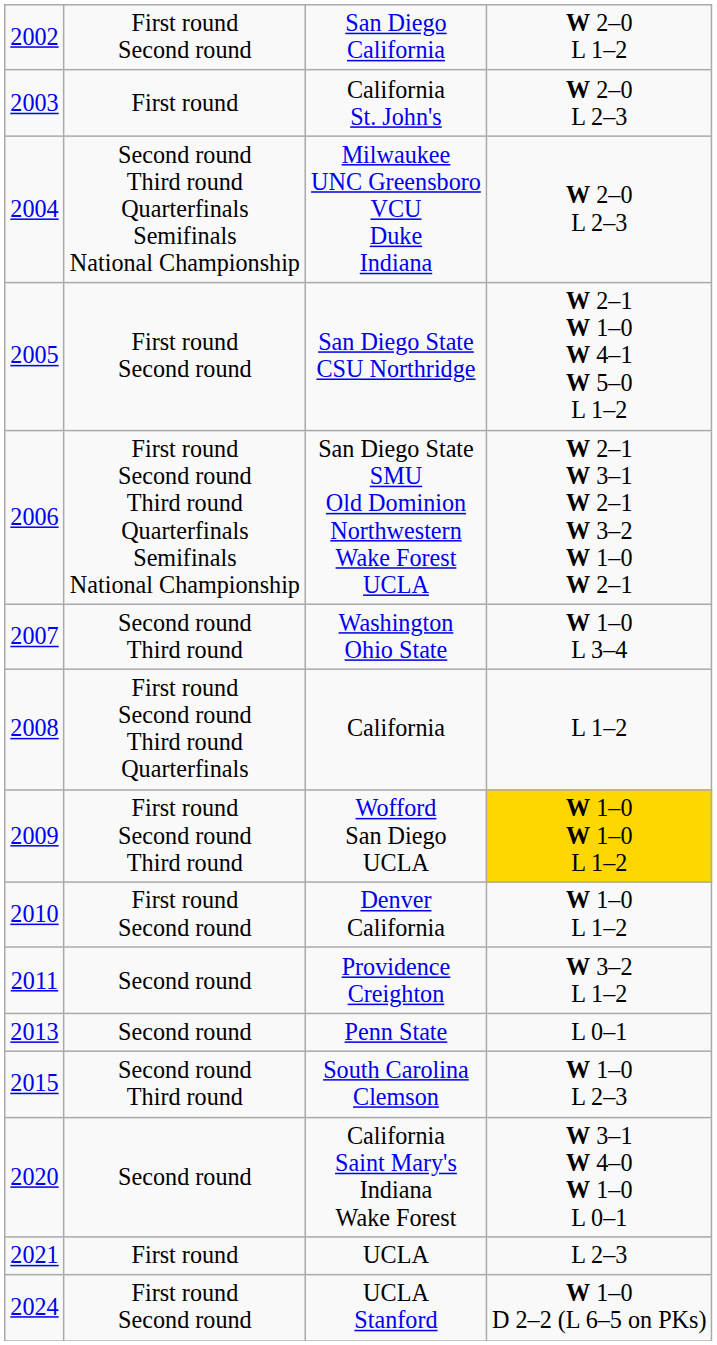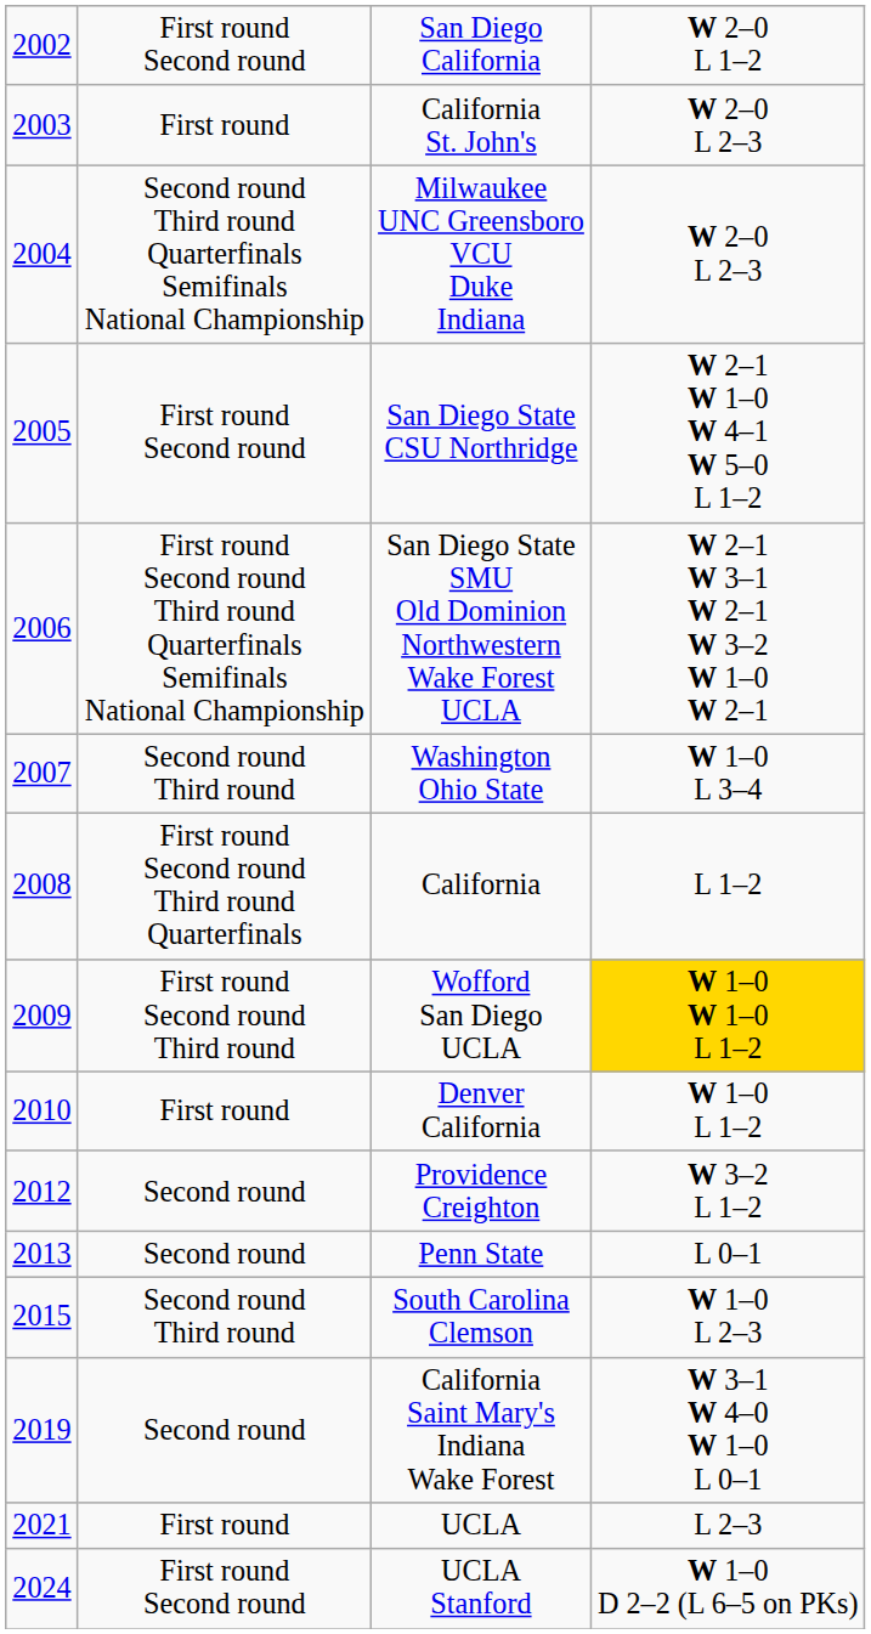 <table class="wikitable">
 <tr align="center">
 <td><a href='#'>2002</a></td>
 <td>First round<br>Second round</td>
 <td><a href='#'>San Diego</a><br><a href='#'>California</a></td>
 <td><strong>W</strong> 2–0<br>L 1–2</td>
 </tr>
 <tr align="center">
 <td><a href='#'>2003</a></td>
 <td>First round</td>
 <td>California<br><a href='#'>St. John's</a></td>
 <td><strong>W</strong> 2–0<br>L 2–3</td>
 </tr>
 <tr align="center">
 <td><a href='#'>2004</a></td>
 <td>Second round<br>Third round<br>Quarterfinals<br>Semifinals<br>National Championship</td>
 <td><a href='#'>Milwaukee</a><br><a href='#'>UNC Greensboro</a><br><a href='#'>VCU</a><br><a href='#'>Duke</a><br><a href='#'>Indiana</a></td>
 <td><strong>W</strong> 2–0<br>L 2–3</td>
 </tr>
 <tr align="center">
 <td><a href='#'>2005</a></td>
 <td>First round<br>Second round</td>
 <td><a href='#'>San Diego State</a><br><a href='#'>CSU Northridge</a></td>
 <td><strong>W</strong> 2–1<br><strong>W</strong> 1–0<br><strong>W</strong> 4–1<br><strong>W</strong> 5–0<br>L 1–2</td>
 </tr>
 <tr align="center">
 <td><a href='#'>2006</a></td>
 <td>First round<br>Second round<br>Third round<br>Quarterfinals<br>Semifinals<br>National Championship</td>
 <td>San Diego State<br><a href='#'>SMU</a><br><a href='#'>Old Dominion</a><br><a href='#'>Northwestern</a><br><a href='#'>Wake Forest</a><br><a href='#'>UCLA</a></td>
 <td><strong>W</strong> 2–1<br><strong>W</strong> 3–1<br><strong>W</strong> 2–1<br><strong>W</strong> 3–2<br><strong>W</strong> 1–0<br><strong>W</strong> 2–1</td>
 </tr>
 <tr align="center">
 <td><a href='#'>2007</a></td>
 <td>Second round<br>Third round</td>
 <td><a href='#'>Washington</a><br><a href='#'>Ohio State</a></td>
 <td><strong>W</strong> 1–0<br>L 3–4</td>
 </tr>
 <tr align="center">
 <td><a href='#'>2008</a></td>
 <td>First round<br>Second round<br>Third round<br>Quarterfinals</td>
 <td>California</td>
 <td>L 1–2</td>
 </tr>
 <tr align="center">
 <td><a href='#'>2009</a></td>
 <td>First round<br>Second round<br>Third round</td>
 <td><a href='#'>Wofford</a><br>San Diego<br>UCLA</td>
 <td style="background: gold;"><strong>W</strong> 1–0<br><strong>W</strong> 1–0<br>L 1–2</td>
 </tr>
 <tr align="center">
 <td><a href='#'>2010</a></td>
-<td>First round<br>Second round</td>
+<td>First round</td>
 <td><a href='#'>Denver</a><br>California</td>
 <td><strong>W</strong> 1–0<br>L 1–2</td>
 </tr>
 <tr align="center">
-<td><a href='#'>2011</a></td>
+<td><a href='#'>2012</a></td>
 <td>Second round</td>
 <td><a href='#'>Providence</a><br><a href='#'>Creighton</a></td>
 <td><strong>W</strong> 3–2<br>L 1–2</td>
 </tr>
 <tr align="center">
 <td><a href='#'>2013</a></td>
 <td>Second round</td>
 <td><a href='#'>Penn State</a></td>
 <td>L 0–1</td>
 </tr>
 <tr align="center">
 <td><a href='#'>2015</a></td>
 <td>Second round<br>Third round</td>
 <td><a href='#'>South Carolina</a><br><a href='#'>Clemson</a></td>
 <td><strong>W</strong> 1–0<br>L 2–3</td>
 </tr>
 <tr align="center">
-<td><a href='#'>2020</a></td>
+<td><a href='#'>2019</a></td>
 <td>Second round</td>
 <td>California<br><a href='#'>Saint Mary's</a><br>Indiana<br>Wake Forest</td>
 <td><strong>W</strong> 3–1<br><strong>W</strong> 4–0<br><strong>W</strong> 1–0<br>L 0–1</td>
 </tr>
 <tr align="center">
 <td><a href='#'>2021</a></td>
 <td>First round</td>
 <td>UCLA</td>
 <td>L 2–3</td>
 </tr>
 <tr align="center">
 <td><a href='#'>2024</a></td>
 <td>First round<br>Second round</td>
 <td>UCLA<br><a href='#'>Stanford</a></td>
 <td><strong>W</strong> 1–0<br>D 2–2 (L 6–5 on PKs)</td>
 </tr>
 </table>
